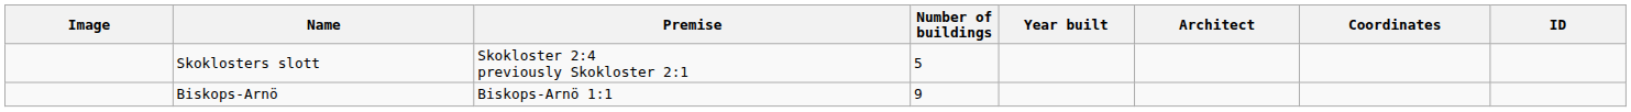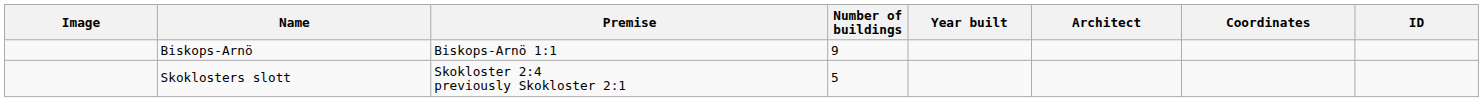 <table class="wikitable" width="95%">
 <tr>
 <th width="150">Image</th>
 <th>Name</th>
 <th>Premise</th>
 <th width="75">Number of<br>buildings</th>
 <th width="120">Year built</th>
 <th>Architect</th>
 <th width="170">Coordinates</th>
 <th width="120">ID</th>
 </tr>
 <tr>
 <td></td>
+<td>Biskops-Arnö</td>
+<td>Biskops-Arnö 1:1</td>
+<td>9</td>
+<td></td>
+<td></td>
+<td></td>
+<td></td>
+</tr>
+<tr>
+<td></td>
 <td>Skoklosters slott</td>
 <td>Skokloster 2:4<br>previously Skokloster 2:1</td>
 <td>5</td>
 <td></td>
 <td></td>
 <td></td>
 <td></td>
 </tr>
-<tr>
-<td></td>
-<td>Biskops-Arnö</td>
-<td>Biskops-Arnö 1:1</td>
-<td>9</td>
-<td></td>
-<td></td>
-<td></td>
-<td></td>
-</tr>
 </table>
